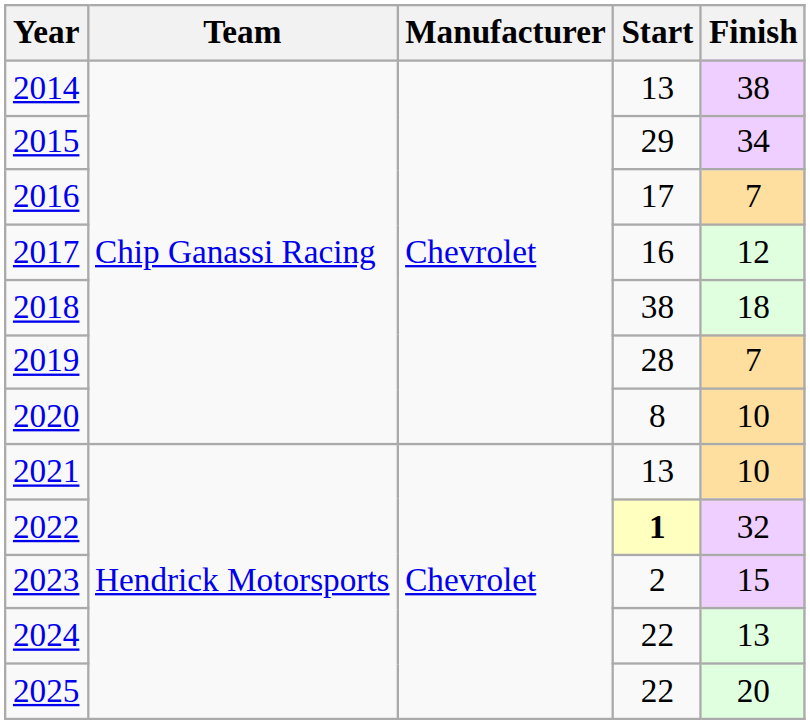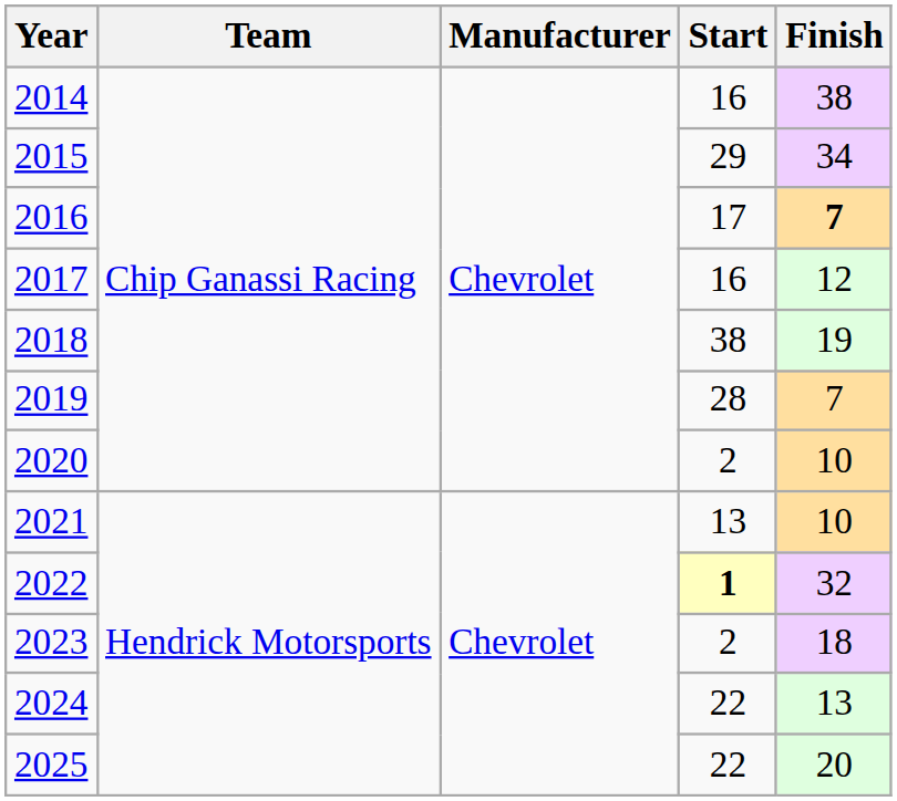 <table class="wikitable" style="font-size: 90%;">
 <tr>
 <th>Year</th>
 <th>Team</th>
 <th>Manufacturer</th>
 <th>Start</th>
 <th>Finish</th>
 </tr>
 <tr>
 <td><a href='#'>2014</a></td>
 <td rowspan=7><a href='#'>Chip Ganassi Racing</a></td>
 <td rowspan=7><a href='#'>Chevrolet</a></td>
-<td align=center>13</td>
+<td align=center>16</td>
 <td align=center style="background:#EFCFFF;">38</td>
 </tr>
 <tr>
 <td><a href='#'>2015</a></td>
 <td align=center>29</td>
 <td align=center style="background:#EFCFFF;">34</td>
 </tr>
 <tr>
 <td><a href='#'>2016</a></td>
 <td align=center>17</td>
-<td align=center style="background:#FFDF9F;">7</td>
+<td align=center style="background:#FFDF9F;"><strong>7</strong></td>
 </tr>
 <tr>
 <td><a href='#'>2017</a></td>
 <td align=center>16</td>
 <td align=center style="background:#DFFFDF;">12</td>
 </tr>
 <tr>
 <td><a href='#'>2018</a></td>
 <td align=center>38</td>
-<td align=center style="background:#DFFFDF;">18</td>
+<td align=center style="background:#DFFFDF;">19</td>
 </tr>
 <tr>
 <td><a href='#'>2019</a></td>
 <td align=center>28</td>
 <td align=center style="background:#FFDF9F;">7</td>
 </tr>
 <tr>
 <td><a href='#'>2020</a></td>
-<td align=center>8</td>
+<td align=center>2</td>
 <td align=center style="background:#FFDF9F;">10</td>
 </tr>
 <tr>
 <td><a href='#'>2021</a></td>
 <td rowspan=5><a href='#'>Hendrick Motorsports</a></td>
 <td rowspan=5><a href='#'>Chevrolet</a></td>
 <td align=center>13</td>
 <td align=center style="background:#FFDF9F;">10</td>
 </tr>
 <tr>
 <td><a href='#'>2022</a></td>
 <td align=center style="background:#FFFFBF;"><strong>1</strong></td>
 <td align=center style="background:#EFCFFF;">32</td>
 </tr>
 <tr>
 <td><a href='#'>2023</a></td>
 <td align=center>2</td>
-<td align=center style="background:#EFCFFF;">15</td>
+<td align=center style="background:#EFCFFF;">18</td>
 </tr>
 <tr>
 <td><a href='#'>2024</a></td>
 <td align=center>22</td>
 <td align=center style="background:#DFFFDF;">13</td>
 </tr>
 <tr>
 <td><a href='#'>2025</a></td>
 <td align=center>22</td>
 <td align=center style="background:#DFFFDF;">20</td>
 </tr>
 </table>
